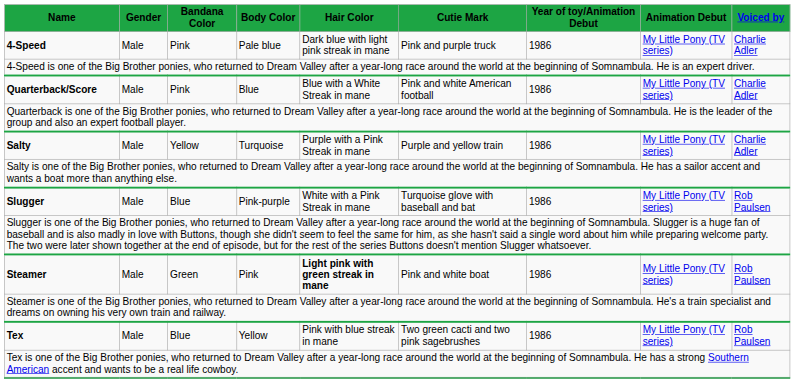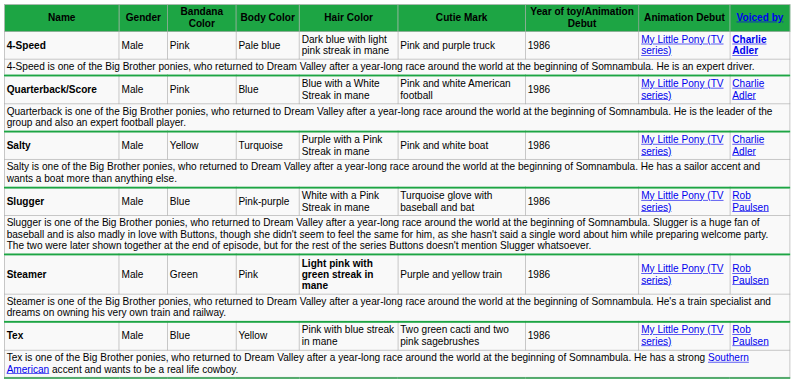 <table class="wikitable" style=cellpadding="10" cellspacing="0" border="1" "background: #FF9E9E;">
 <tr>
 <th style="background:#1DA544;">Name</th>
 <th style="background:#1DA544;">Gender</th>
 <th style="background:#1DA544;">Bandana Color</th>
 <th style="background:#1DA544;">Body Color</th>
 <th style="background:#1DA544;">Hair Color</th>
 <th style="background:#1DA544;">Cutie Mark</th>
 <th style="background:#1DA544;">Year of toy/Animation Debut</th>
 <th style="background:#1DA544;">Animation Debut</th>
 <th style="background:#1DA544;"><a href='#'>Voiced by</a></th>
 </tr>
 <tr>
 <td><strong>4-Speed</strong></td>
 <td>Male</td>
 <td>Pink</td>
 <td>Pale blue</td>
 <td>Dark blue with light pink streak in mane</td>
 <td>Pink and purple truck</td>
 <td>1986</td>
 <td><a href='#'>My Little Pony (TV series)</a></td>
-<td><a href='#'>Charlie Adler</a></td>
+<td><strong><a href='#'>Charlie Adler</a></strong></td>
 </tr>
 <tr>
 <td style="border-bottom: 3px solid #1DA544;" colspan="14">4-Speed is one of the Big Brother ponies, who returned to Dream Valley after a year-long race around the world at the beginning of Somnambula. He is an expert driver.</td>
 </tr>
 <tr>
 <td><strong>Quarterback/Score</strong></td>
 <td>Male</td>
 <td>Pink</td>
 <td>Blue</td>
 <td>Blue with a White Streak in mane</td>
 <td>Pink and white American football</td>
 <td>1986</td>
 <td><a href='#'>My Little Pony (TV series)</a></td>
 <td><a href='#'>Charlie Adler</a></td>
 </tr>
 <tr>
 <td style="border-bottom: 3px solid #1DA544;" colspan="14">Quarterback is one of the Big Brother ponies, who returned to Dream Valley after a year-long race around the world at the beginning of Somnambula. He is the leader of the group and also an expert football player.</td>
 </tr>
 <tr>
 <td><strong>Salty</strong></td>
 <td>Male</td>
 <td>Yellow</td>
 <td>Turquoise</td>
 <td>Purple with a Pink Streak in mane</td>
-<td>Purple and yellow train</td>
+<td>Pink and white boat</td>
 <td>1986</td>
 <td><a href='#'>My Little Pony (TV series)</a></td>
 <td><a href='#'>Charlie Adler</a></td>
 </tr>
 <tr>
 <td style="border-bottom: 3px solid #1DA544;" colspan="14">Salty is one of the Big Brother ponies, who returned to Dream Valley after a year-long race around the world at the beginning of Somnambula. He has a sailor accent and wants a boat more than anything else.</td>
 </tr>
 <tr>
 <td><strong>Slugger</strong></td>
 <td>Male</td>
 <td>Blue</td>
 <td>Pink-purple</td>
 <td>White with a Pink Streak in mane</td>
 <td>Turquoise glove with baseball and bat</td>
 <td>1986</td>
 <td><a href='#'>My Little Pony (TV series)</a></td>
 <td><a href='#'>Rob Paulsen</a></td>
 </tr>
 <tr>
 <td style="border-bottom: 3px solid #1DA544;" colspan="14">Slugger is one of the Big Brother ponies, who returned to Dream Valley after a year-long race around the world at the beginning of Somnambula. Slugger is a huge fan of baseball and is also madly in love with Buttons, though she didn't seem to feel the same for him, as she hasn't said a single word about him while preparing welcome party. The two were later shown together at the end of episode, but for the rest of the series Buttons doesn't mention Slugger whatsoever.</td>
 </tr>
 <tr>
 <td><strong>Steamer</strong></td>
 <td>Male</td>
 <td>Green</td>
 <td>Pink</td>
 <td><strong>Light pink with green streak in mane</strong></td>
-<td>Pink and white boat</td>
+<td>Purple and yellow train</td>
 <td>1986</td>
 <td><a href='#'>My Little Pony (TV series)</a></td>
 <td><a href='#'>Rob Paulsen</a></td>
 </tr>
 <tr>
 <td style="border-bottom: 3px solid #1DA544;" colspan="14">Steamer is one of the Big Brother ponies, who returned to Dream Valley after a year-long race around the world at the beginning of Somnambula. He's a train specialist and dreams on owning his very own train and railway.</td>
 </tr>
 <tr>
 <td><strong>Tex</strong></td>
 <td>Male</td>
 <td>Blue</td>
 <td>Yellow</td>
 <td>Pink with blue streak in mane</td>
 <td>Two green cacti and two pink sagebrushes</td>
 <td>1986</td>
 <td><a href='#'>My Little Pony (TV series)</a></td>
 <td><a href='#'>Rob Paulsen</a></td>
 </tr>
 <tr>
 <td style="border-bottom: 3px solid #1DA544;" colspan="14">Tex is one of the Big Brother ponies, who returned to Dream Valley after a year-long race around the world at the beginning of Somnambula. He has a strong <a href='#'>Southern American</a> accent and wants to be a real life cowboy.</td>
 </tr>
 <tr>
 </tr>
 </table>
